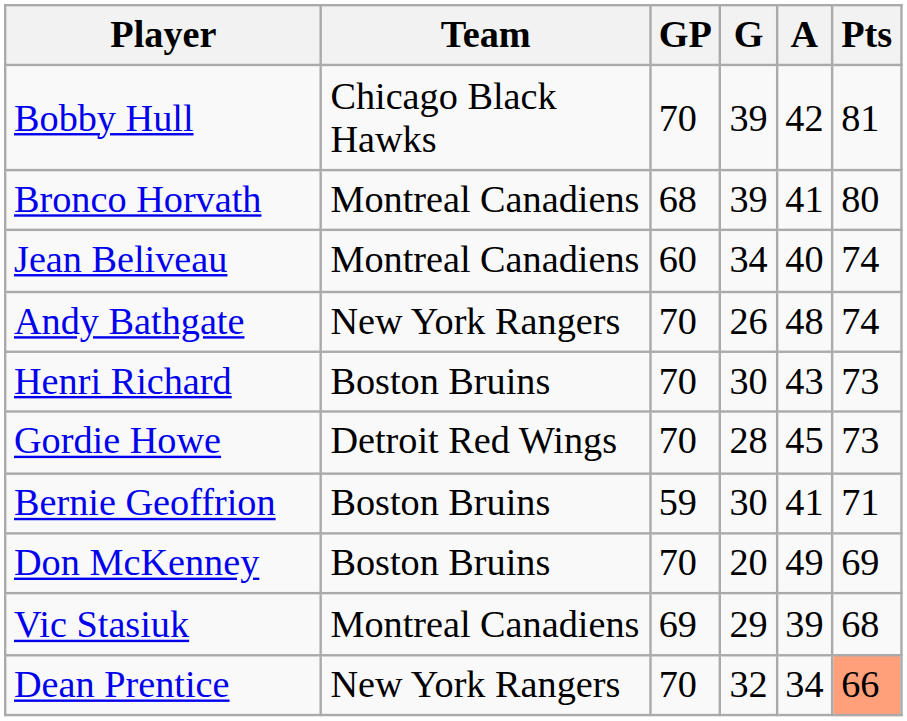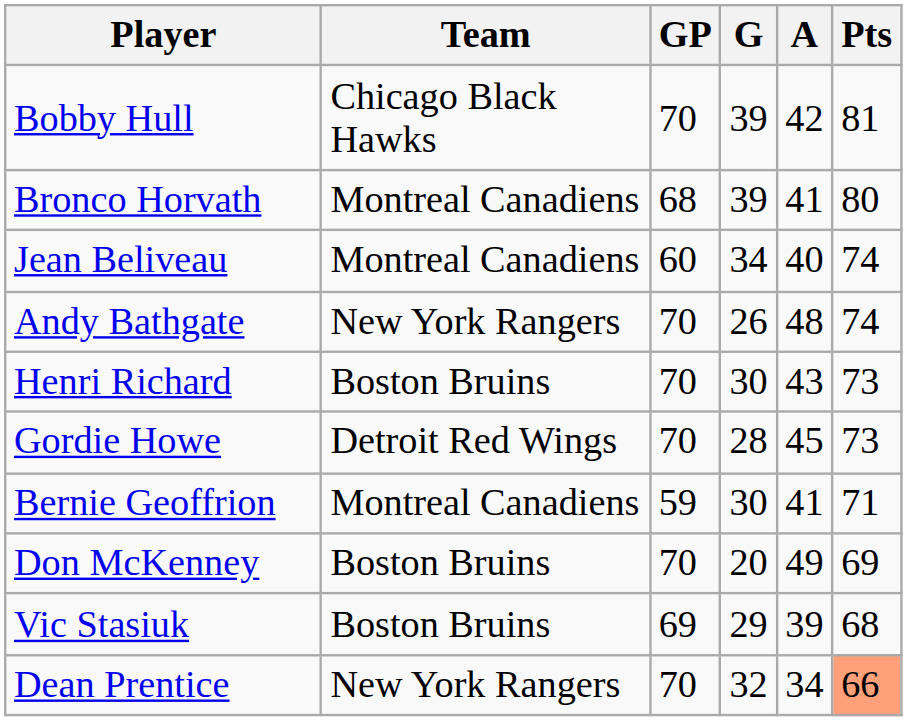 <table class="wikitable">
 <tr>
 <th bgcolor="#DDDDFF" width="125">Player</th>
 <th bgcolor="#DDDDFF" width="130">Team</th>
 <th bgcolor="#DDDDFF" width="5">GP</th>
 <th bgcolor="#DDDDFF" width="5">G</th>
 <th bgcolor="#DDDDFF" width="5">A</th>
 <th bgcolor="#DDDDFF" width="5">Pts</th>
 </tr>
 <tr>
 <td><a href='#'>Bobby Hull</a></td>
 <td>Chicago Black Hawks</td>
 <td>70</td>
 <td>39</td>
 <td>42</td>
 <td>81</td>
 </tr>
 <tr>
 <td><a href='#'>Bronco Horvath</a></td>
 <td>Montreal Canadiens</td>
 <td>68</td>
 <td>39</td>
 <td>41</td>
 <td>80</td>
 </tr>
 <tr>
 <td><a href='#'>Jean Beliveau</a></td>
 <td>Montreal Canadiens</td>
 <td>60</td>
 <td>34</td>
 <td>40</td>
 <td>74</td>
 </tr>
 <tr>
 <td><a href='#'>Andy Bathgate</a></td>
 <td>New York Rangers</td>
 <td>70</td>
 <td>26</td>
 <td>48</td>
 <td>74</td>
 </tr>
 <tr>
 <td><a href='#'>Henri Richard</a></td>
 <td>Boston Bruins</td>
 <td>70</td>
 <td>30</td>
 <td>43</td>
 <td>73</td>
 </tr>
 <tr>
 <td><a href='#'>Gordie Howe</a></td>
 <td>Detroit Red Wings</td>
 <td>70</td>
 <td>28</td>
 <td>45</td>
 <td>73</td>
 </tr>
 <tr>
 <td><a href='#'>Bernie Geoffrion</a></td>
-<td>Boston Bruins</td>
+<td>Montreal Canadiens</td>
 <td>59</td>
 <td>30</td>
 <td>41</td>
 <td>71</td>
 </tr>
 <tr>
 <td><a href='#'>Don McKenney</a></td>
 <td>Boston Bruins</td>
 <td>70</td>
 <td>20</td>
 <td>49</td>
 <td>69</td>
 </tr>
 <tr>
 <td><a href='#'>Vic Stasiuk</a></td>
-<td>Montreal Canadiens</td>
+<td>Boston Bruins</td>
 <td>69</td>
 <td>29</td>
 <td>39</td>
 <td>68</td>
 </tr>
 <tr>
 <td><a href='#'>Dean Prentice</a></td>
 <td>New York Rangers</td>
 <td>70</td>
 <td>32</td>
 <td>34</td>
 <td style="background: lightsalmon;">66</td>
 </tr>
 </table>
